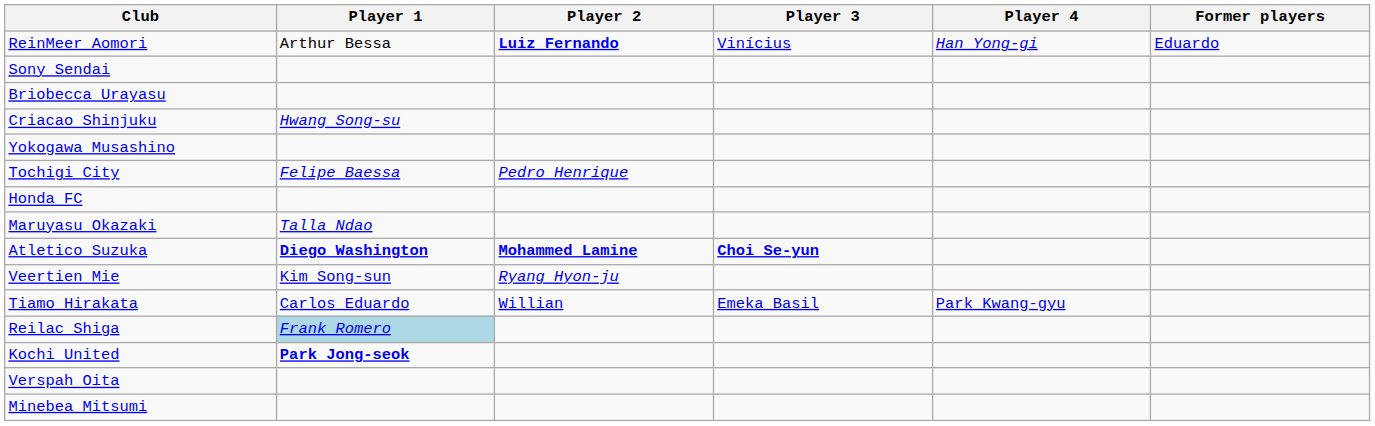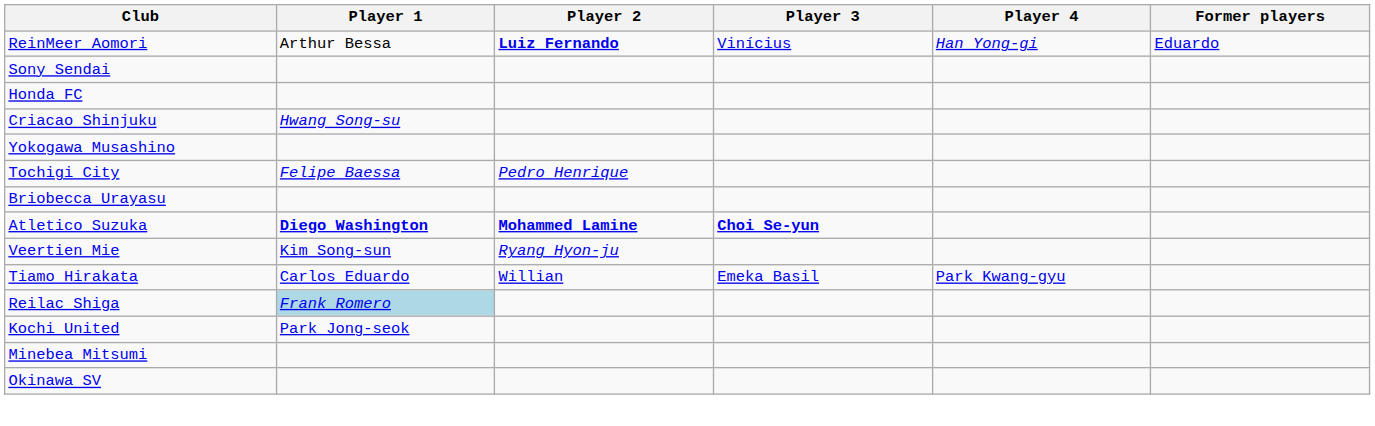 <table class="wikitable sortable" style="font-size:90%;">
 <tr>
 <th width="200">Club</th>
 <th width="160">Player 1</th>
 <th width="160">Player 2</th>
 <th width="160">Player 3</th>
 <th width="160">Player 4</th>
 <th width="160">Former players</th>
 </tr>
 <tr>
 <td><a href='#'>ReinMeer Aomori</a></td>
 <td> Arthur Bessa</td>
 <td> <strong><a href='#'>Luiz Fernando</a></strong></td>
 <td> <a href='#'>Vinícius</a></td>
 <td> <em><a href='#'>Han Yong-gi</a></em></td>
 <td> <a href='#'>Eduardo</a></td>
 </tr>
 <tr>
 <td><a href='#'>Sony Sendai</a></td>
 <td></td>
 <td></td>
 <td></td>
 <td></td>
 <td></td>
 </tr>
 <tr>
-<td><a href='#'>Briobecca Urayasu</a></td>
+<td><a href='#'>Honda FC</a></td>
 <td></td>
 <td></td>
 <td></td>
 <td></td>
 <td></td>
 </tr>
 <tr>
 <td><a href='#'>Criacao Shinjuku</a></td>
 <td> <em><a href='#'>Hwang Song-su</a></em></td>
 <td></td>
 <td></td>
 <td></td>
 <td></td>
 </tr>
 <tr>
 <td><a href='#'>Yokogawa Musashino</a></td>
 <td></td>
 <td></td>
 <td></td>
 <td></td>
 <td></td>
 </tr>
 <tr>
 <td><a href='#'>Tochigi City</a></td>
 <td> <em><a href='#'>Felipe Baessa</a></em></td>
 <td> <em><a href='#'>Pedro Henrique</a></em></td>
 <td></td>
 <td></td>
 <td></td>
 </tr>
 <tr>
-<td><a href='#'>Honda FC</a></td>
+<td><a href='#'>Briobecca Urayasu</a></td>
 <td></td>
-<td></td>
-<td></td>
-<td></td>
-<td></td>
-</tr>
-<tr>
-<td><a href='#'>Maruyasu Okazaki</a></td>
-<td> <em><a href='#'>Talla Ndao</a></em></td>
 <td></td>
 <td></td>
 <td></td>
 <td></td>
 </tr>
 <tr>
 <td><a href='#'>Atletico Suzuka</a></td>
 <td> <strong><a href='#'>Diego Washington</a></strong></td>
 <td> <strong><a href='#'>Mohammed Lamine</a></strong></td>
 <td> <strong><a href='#'>Choi Se-yun</a></strong></td>
 <td></td>
 <td></td>
 </tr>
 <tr>
 <td><a href='#'>Veertien Mie</a></td>
 <td> <a href='#'>Kim Song-sun</a></td>
 <td> <em><a href='#'>Ryang Hyon-ju</a></em></td>
 <td></td>
 <td></td>
 <td></td>
 </tr>
 <tr>
 <td><a href='#'>Tiamo Hirakata</a></td>
 <td> <a href='#'>Carlos Eduardo</a></td>
 <td> <a href='#'>Willian</a></td>
 <td> <a href='#'>Emeka Basil</a></td>
 <td> <a href='#'>Park Kwang-gyu</a></td>
 <td></td>
 </tr>
 <tr>
 <td><a href='#'>Reilac Shiga</a></td>
 <td style="background: lightblue;"> <em><a href='#'>Frank Romero</a></em></td>
 <td></td>
 <td></td>
 <td></td>
 <td></td>
 </tr>
 <tr>
 <td><a href='#'>Kochi United</a></td>
-<td><strong> <a href='#'>Park Jong-seok</a></strong></td>
-<td></td>
-<td></td>
-<td></td>
-<td></td>
-</tr>
-<tr>
-<td><a href='#'>Verspah Oita</a></td>
-<td></td>
+<td> <a href='#'>Park Jong-seok</a></td>
 <td></td>
 <td></td>
 <td></td>
 <td></td>
 </tr>
 <tr>
 <td><a href='#'>Minebea Mitsumi</a></td>
 <td></td>
 <td></td>
 <td></td>
 <td></td>
 <td></td>
 </tr>
+<tr>
+<td><a href='#'>Okinawa SV</a></td>
+<td></td>
+<td></td>
+<td></td>
+<td></td>
+<td></td>
+</tr>
 </table>
